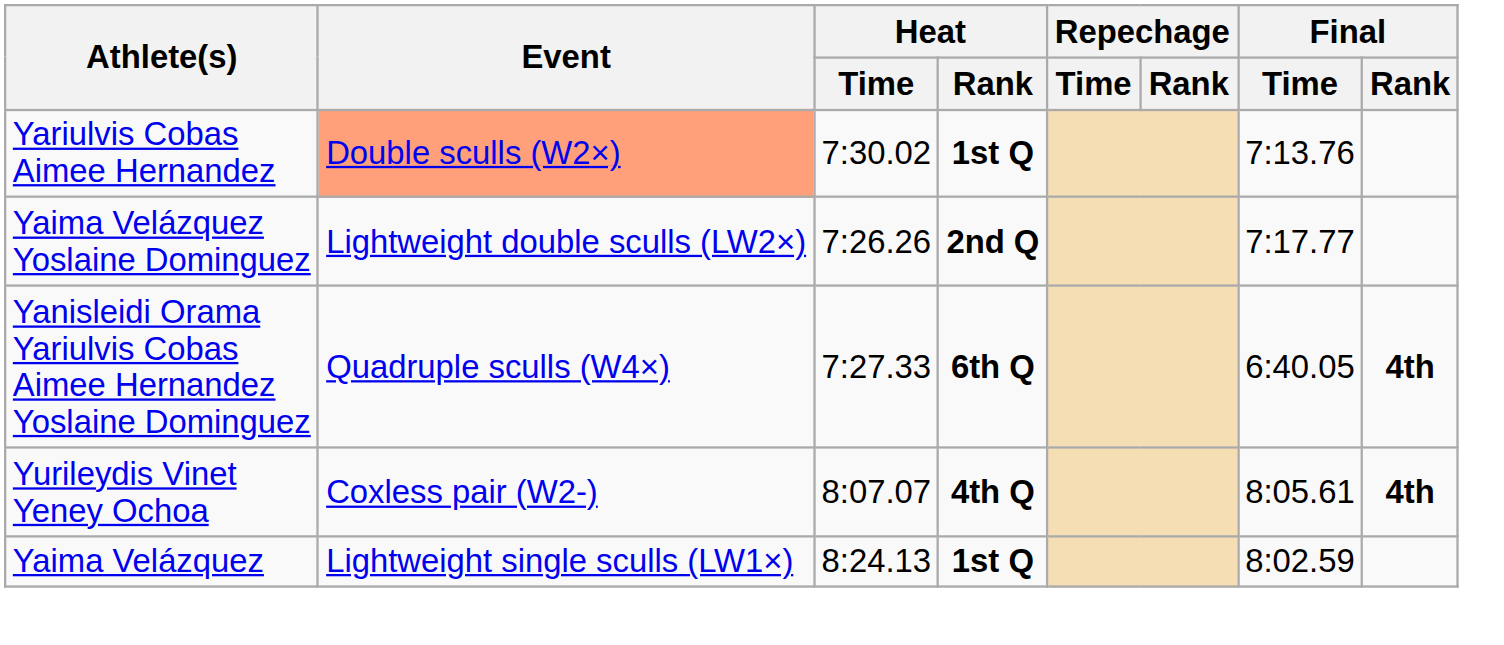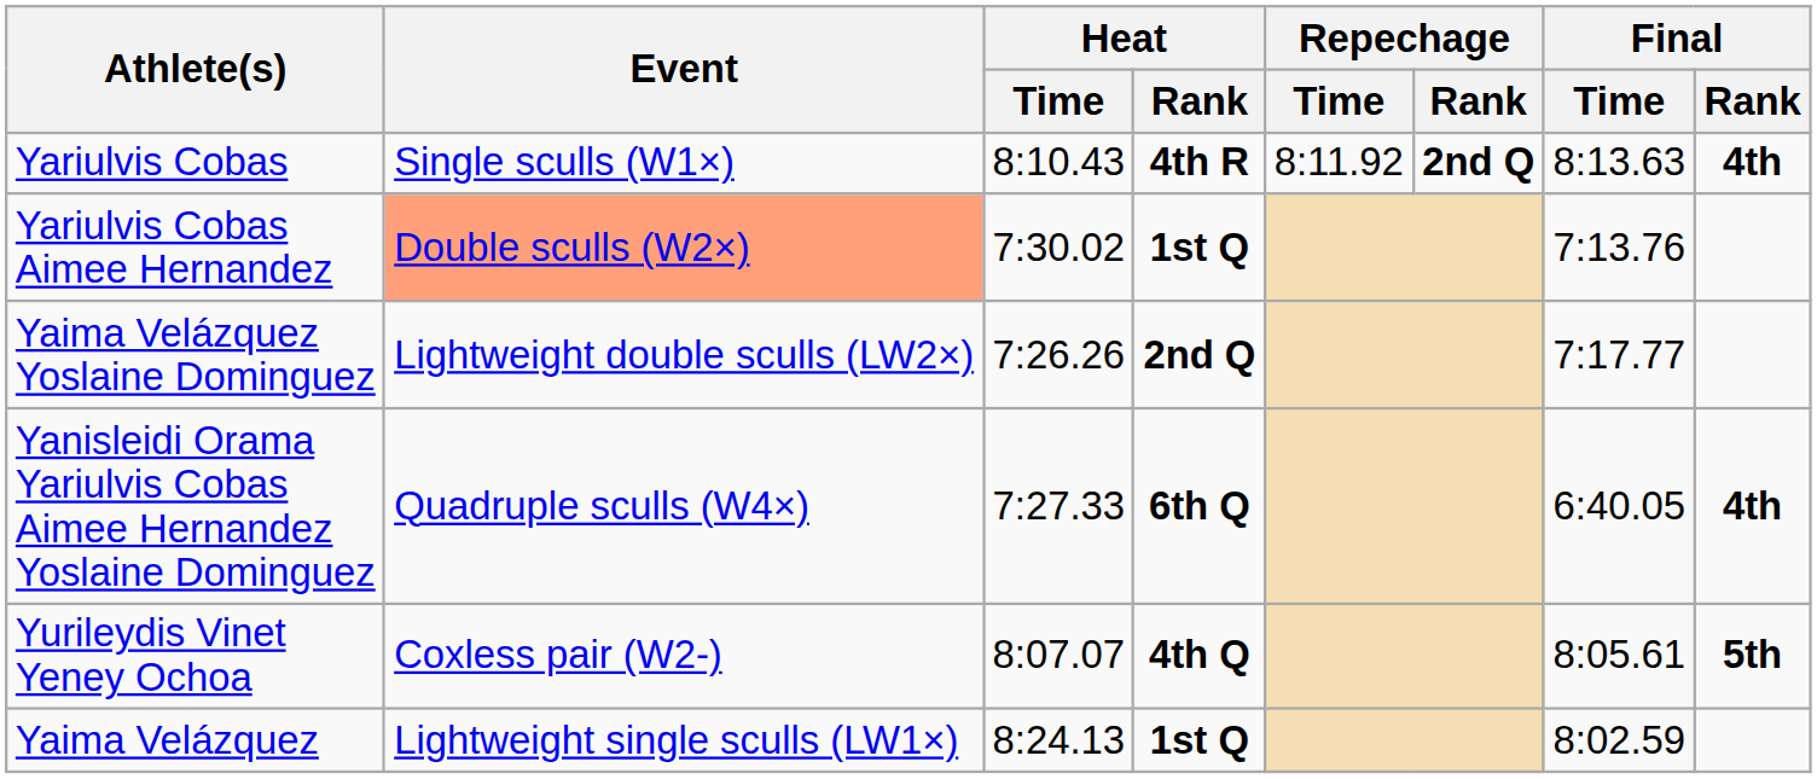 <table class="wikitable" style="font-size:90%">
 <tr>
 <th rowspan="2">Athlete(s)</th>
 <th rowspan="2">Event</th>
 <th colspan="2">Heat</th>
 <th colspan="2">Repechage</th>
 <th colspan="2">Final</th>
 </tr>
 <tr>
 <th>Time</th>
 <th>Rank</th>
 <th>Time</th>
 <th>Rank</th>
 <th>Time</th>
 <th>Rank</th>
+</tr>
+<tr>
+<td><a href='#'>Yariulvis Cobas</a></td>
+<td><a href='#'>Single sculls (W1×)</a></td>
+<td align=center>8:10.43</td>
+<td align=center><strong>4th R</strong></td>
+<td align=center>8:11.92</td>
+<td align=center><strong>2nd Q</strong></td>
+<td align=center>8:13.63</td>
+<td align=center><strong>4th</strong></td>
 </tr>
 <tr>
 <td><a href='#'>Yariulvis Cobas</a><br><a href='#'>Aimee Hernandez</a></td>
 <td style="background: lightsalmon;"><a href='#'>Double sculls (W2×)</a></td>
 <td align=center>7:30.02</td>
 <td align=center><strong>1st Q</strong></td>
 <td align="center" colspan="2" bgcolor=wheat></td>
 <td align=center>7:13.76</td>
 <td align=center></td>
 </tr>
 <tr>
 <td><a href='#'>Yaima Velázquez</a><br><a href='#'>Yoslaine Dominguez</a></td>
 <td><a href='#'>Lightweight double sculls (LW2×)</a></td>
 <td align=center>7:26.26</td>
 <td align=center><strong>2nd Q</strong></td>
 <td align="center" colspan="2" bgcolor=wheat></td>
 <td align=center>7:17.77</td>
 <td align=center></td>
 </tr>
 <tr>
 <td><a href='#'>Yanisleidi Orama</a><br><a href='#'>Yariulvis Cobas</a><br><a href='#'>Aimee Hernandez</a><br><a href='#'>Yoslaine Dominguez</a></td>
 <td><a href='#'>Quadruple sculls (W4×)</a></td>
 <td align=center>7:27.33</td>
 <td align=center><strong>6th Q</strong></td>
 <td align="center" colspan="2" bgcolor=wheat></td>
 <td align=center>6:40.05</td>
 <td align=center><strong>4th</strong></td>
 </tr>
 <tr>
 <td><a href='#'>Yurileydis Vinet</a><br><a href='#'>Yeney Ochoa</a></td>
 <td><a href='#'>Coxless pair (W2-)</a></td>
 <td align=center>8:07.07</td>
 <td align=center><strong>4th Q</strong></td>
 <td align="center" colspan="2" bgcolor=wheat></td>
 <td align=center>8:05.61</td>
-<td align=center><strong>4th</strong></td>
+<td align=center><strong>5th</strong></td>
 </tr>
 <tr>
 <td><a href='#'>Yaima Velázquez</a></td>
 <td><a href='#'>Lightweight single sculls (LW1×)</a></td>
 <td align=center>8:24.13</td>
 <td align=center><strong>1st Q</strong></td>
 <td align="center" colspan="2" bgcolor=wheat></td>
 <td align=center>8:02.59</td>
 <td align=center></td>
 </tr>
 </table>
